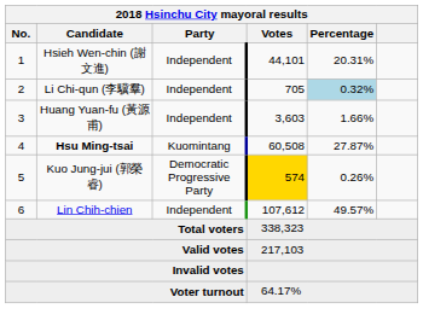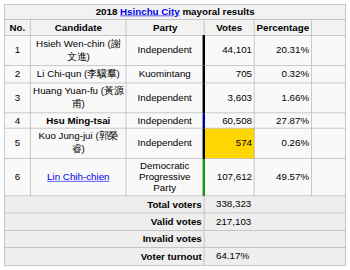 <table class="wikitable collapsible" style="text-align:center;margin: 1em auto;">
 <tr>
 <th colspan="6">2018 <a href='#'>Hsinchu City</a> mayoral results</th>
 </tr>
 <tr>
 <th width=35>No.</th>
 <th width=150>Candidate</th>
 <th width=120>Party</th>
 <th width=75>Votes</th>
 <th width=75>Percentage</th>
 <th width=49></th>
 </tr>
 <tr>
 <td>1</td>
 <td>Hsieh Wen-chin (謝文進)</td>
 <td> Independent</td>
 <td style="border-left:4px solid #000000;" align="right">44,101</td>
 <td align="right">20.31%</td>
 <td align="center"></td>
 </tr>
 <tr>
 <td>2</td>
 <td>Li Chi-qun (李驥羣)</td>
-<td> Independent</td>
+<td> Kuomintang</td>
 <td style="border-left:4px solid #000000;" align="right">705</td>
-<td align="right" style="background: lightblue;">0.32%</td>
+<td align="right">0.32%</td>
 <td align="center"></td>
 </tr>
 <tr>
 <td>3</td>
 <td>Huang Yuan-fu (黃源甫)</td>
 <td> Independent</td>
 <td style="border-left:4px solid #000000;" align="right">3,603</td>
 <td align="right">1.66%</td>
 <td align="center"></td>
 </tr>
 <tr>
 <td>4</td>
 <td><strong>Hsu Ming-tsai</strong></td>
-<td> Kuomintang</td>
+<td> Independent</td>
 <td style="border-left:4px solid #000099;" align="right">60,508</td>
 <td align="right">27.87%</td>
 <td align="center"></td>
 </tr>
 <tr>
 <td>5</td>
 <td>Kuo Jung-jui (郭榮睿)</td>
-<td>Democratic Progressive Party</td>
+<td> Independent</td>
 <td style="background: gold; border-left:4px solid #000000;" align="right">574</td>
 <td align="right">0.26%</td>
 <td align="center"></td>
 </tr>
 <tr>
 <td>6</td>
 <td><a href='#'>Lin Chih-chien</a></td>
-<td> Independent</td>
+<td>Democratic Progressive Party</td>
 <td style="border-left:4px solid #1B9413;" align="right">107,612</td>
 <td align="right">49.57%</td>
 <td align="center"></td>
 </tr>
 <tr bgcolor=EEEEEE>
 <td colspan="3" align="right"><strong>Total voters</strong></td>
 <td colspan="3" align="left">　338,323</td>
 </tr>
 <tr bgcolor=EEEEEE>
 <td colspan="3" align="right"><strong>Valid votes</strong></td>
 <td colspan="3" align="left">　217,103</td>
 </tr>
 <tr bgcolor=EEEEEE>
 <td colspan="3" align="right"><strong>Invalid votes</strong></td>
 <td colspan="3" align="left">　</td>
 </tr>
 <tr bgcolor=EEEEEE>
 <td colspan="3" align="right"><strong>Voter turnout</strong></td>
 <td colspan="3" align="left">　64.17%</td>
 </tr>
 </table>
